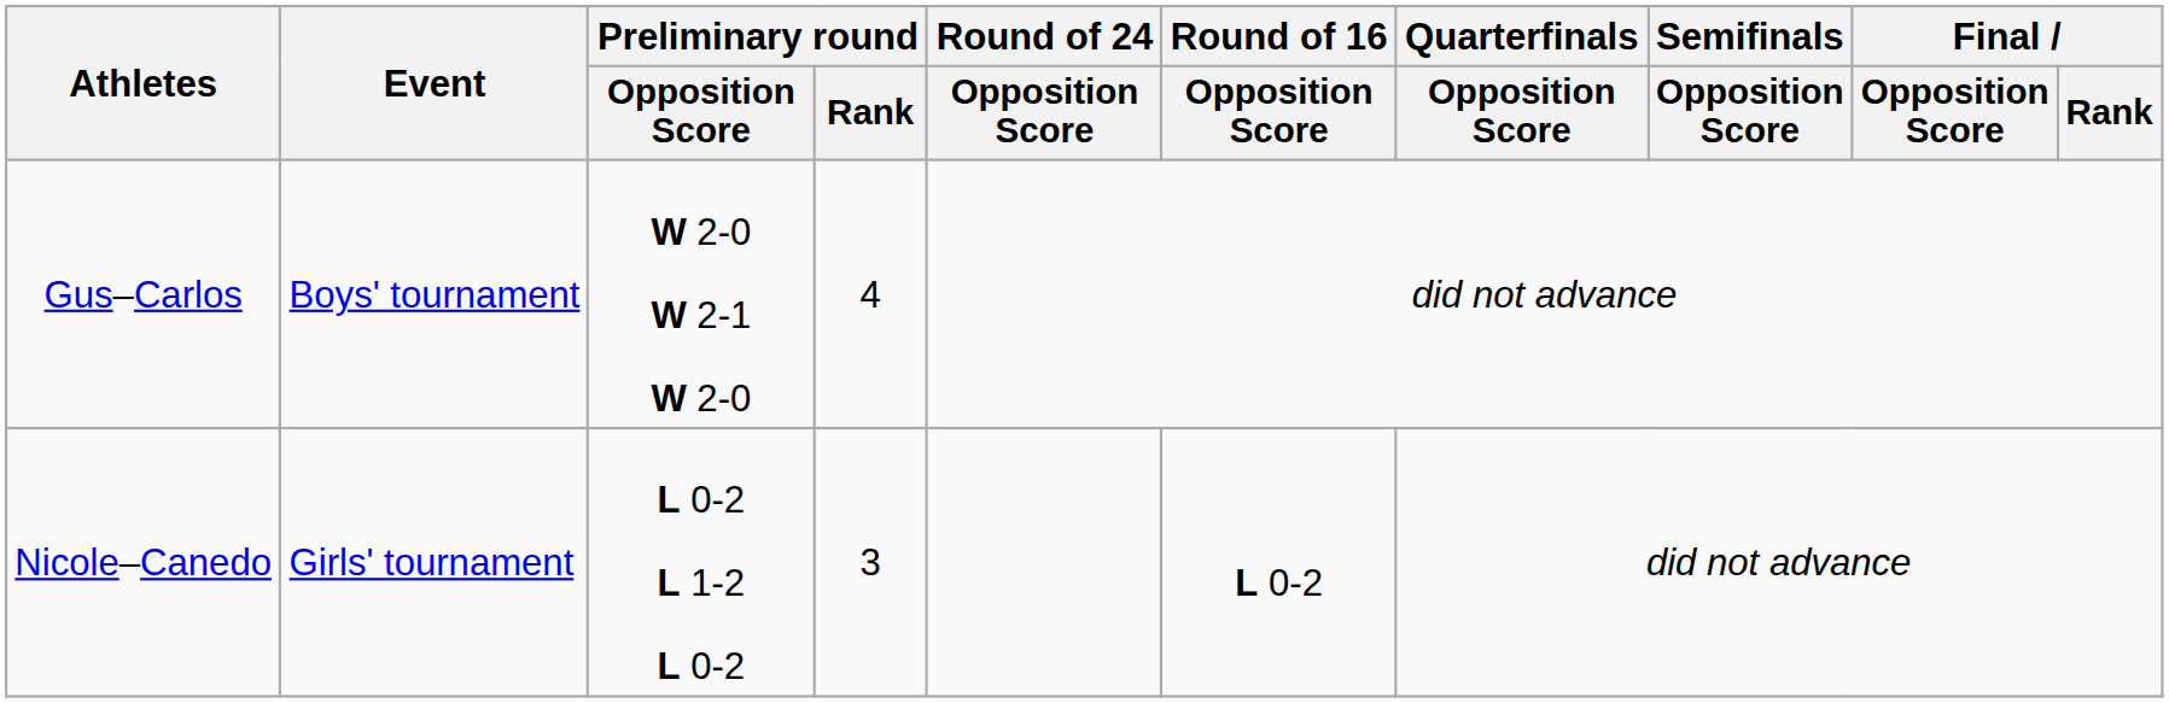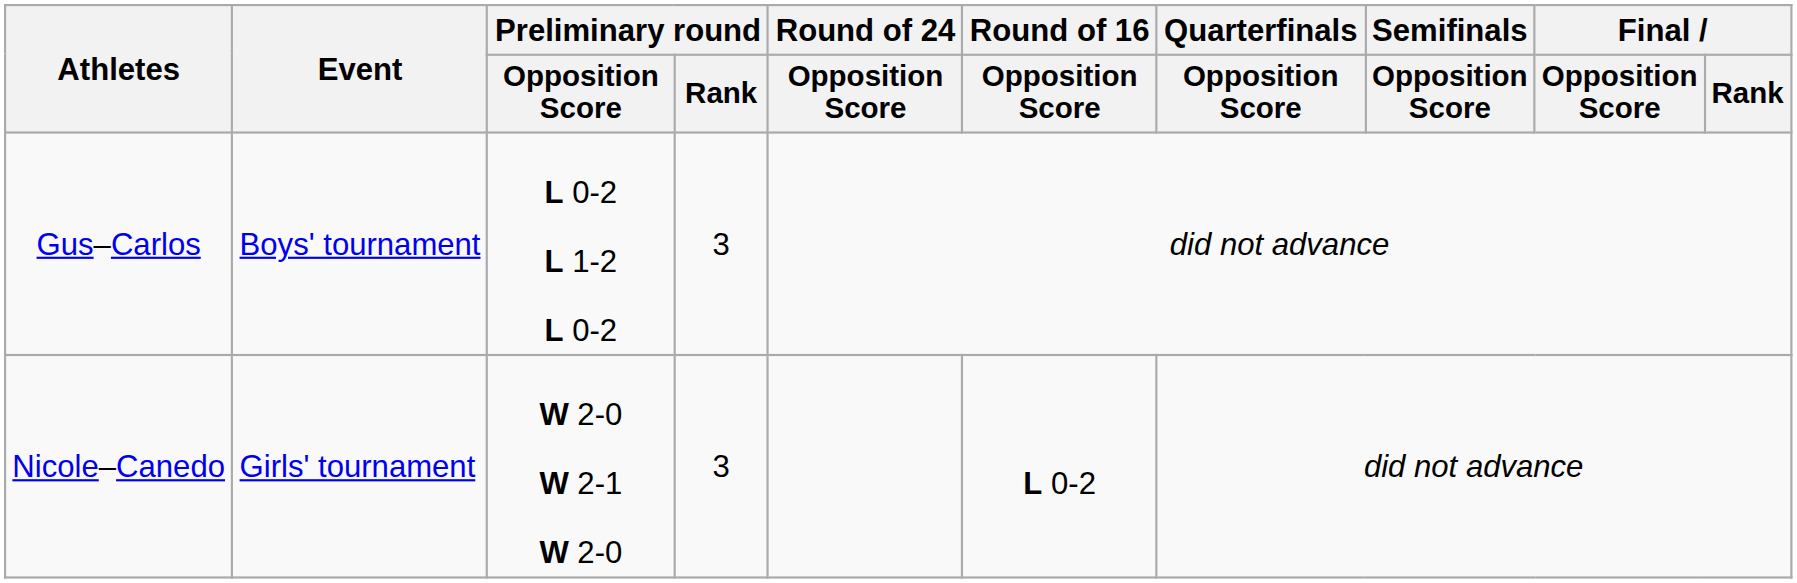 <table class=wikitable style="font-size:90%">
 <tr>
 <th rowspan=2>Athletes</th>
 <th rowspan=2>Event</th>
 <th colspan=2>Preliminary round</th>
 <th>Round of 24</th>
 <th>Round of 16</th>
 <th>Quarterfinals</th>
 <th>Semifinals</th>
 <th colspan=2>Final / </th>
 </tr>
 <tr style="font-size:95%">
 <th>Opposition<br>Score</th>
 <th>Rank</th>
 <th>Opposition<br>Score</th>
 <th>Opposition<br>Score</th>
 <th>Opposition<br>Score</th>
 <th>Opposition<br>Score</th>
 <th>Opposition<br>Score</th>
 <th>Rank</th>
 </tr>
 <tr align=center>
 <td><a href='#'>Gus</a>–<a href='#'>Carlos</a></td>
 <td align=left><a href='#'>Boys' tournament</a></td>
-<td><br> <strong>W</strong> 2-0 <br><br> <strong>W</strong> 2-1 <br><br> <strong>W</strong> 2-0</td>
-<td>4</td>
+<td><br> <strong>L</strong> 0-2 <br><br> <strong>L</strong> 1-2 <br><br> <strong>L</strong> 0-2</td>
+<td>3</td>
 <td Colspan=6><em>did not advance</em></td>
 </tr>
 <tr align=center>
 <td align=left><a href='#'>Nicole</a>–<a href='#'>Canedo</a></td>
 <td align=left><a href='#'>Girls' tournament</a></td>
-<td><br> <strong>L</strong> 0-2 <br><br> <strong>L</strong> 1-2 <br><br> <strong>L</strong> 0-2</td>
+<td><br> <strong>W</strong> 2-0 <br><br> <strong>W</strong> 2-1 <br><br> <strong>W</strong> 2-0</td>
 <td>3</td>
 <td></td>
 <td><br> <strong>L</strong> 0-2</td>
 <td Colspan=5><em>did not advance</em></td>
 </tr>
 </table>
